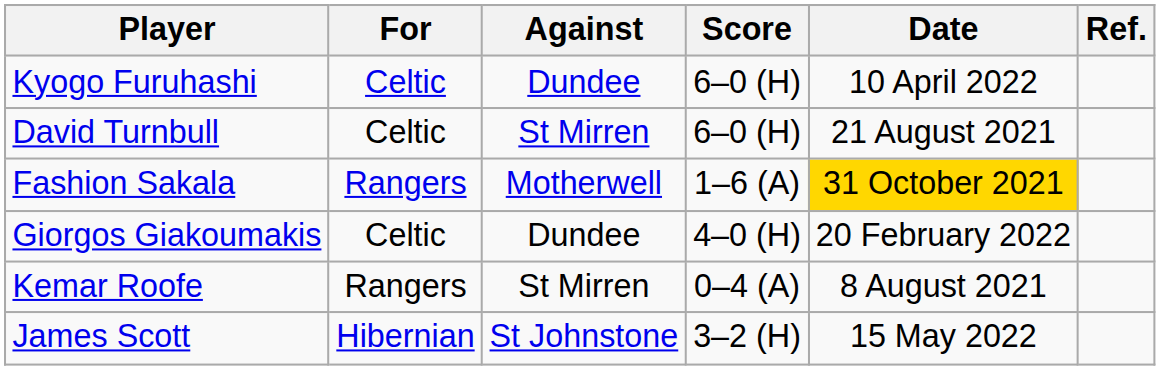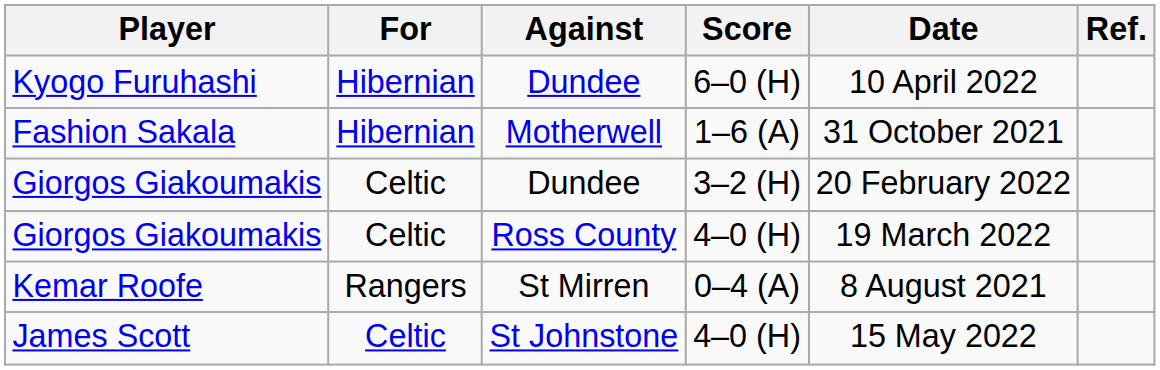 <table class="wikitable" style="text-align:center">
 <tr>
 <th>Player</th>
 <th>For</th>
 <th>Against</th>
 <th>Score</th>
 <th>Date</th>
 <th>Ref.</th>
 </tr>
 <tr>
 <td align="left"> <a href='#'>Kyogo Furuhashi</a></td>
-<td><a href='#'>Celtic</a></td>
+<td><a href='#'>Hibernian</a></td>
 <td><a href='#'>Dundee</a></td>
 <td>6–0 (H)</td>
 <td>10 April 2022</td>
 <td></td>
 </tr>
 <tr>
-<td align="left"> <a href='#'>David Turnbull</a></td>
-<td>Celtic</td>
-<td><a href='#'>St Mirren</a></td>
-<td>6–0 (H)</td>
-<td>21 August 2021</td>
-<td></td>
-</tr>
-<tr>
 <td align="left"> <a href='#'>Fashion Sakala</a></td>
-<td><a href='#'>Rangers</a></td>
+<td><a href='#'>Hibernian</a></td>
 <td><a href='#'>Motherwell</a></td>
 <td>1–6 (A)</td>
-<td style="background: gold;">31 October 2021</td>
+<td>31 October 2021</td>
 <td></td>
 </tr>
 <tr>
 <td align="left"> <a href='#'>Giorgos Giakoumakis</a></td>
 <td>Celtic</td>
 <td>Dundee</td>
+<td>3–2 (H)</td>
+<td>20 February 2022</td>
+<td></td>
+</tr>
+<tr>
+<td align="left"> <a href='#'>Giorgos Giakoumakis</a></td>
+<td>Celtic</td>
+<td><a href='#'>Ross County</a></td>
 <td>4–0 (H)</td>
-<td>20 February 2022</td>
+<td>19 March 2022</td>
 <td></td>
 </tr>
 <tr>
 <td align="left"> <a href='#'>Kemar Roofe</a></td>
 <td>Rangers</td>
 <td>St Mirren</td>
 <td>0–4 (A)</td>
 <td>8 August 2021</td>
 <td></td>
 </tr>
 <tr>
 <td align="left"> <a href='#'>James Scott</a></td>
-<td><a href='#'>Hibernian</a></td>
+<td><a href='#'>Celtic</a></td>
 <td><a href='#'>St Johnstone</a></td>
-<td>3–2 (H)</td>
+<td>4–0 (H)</td>
 <td>15 May 2022</td>
 <td></td>
 </tr>
 </table>
